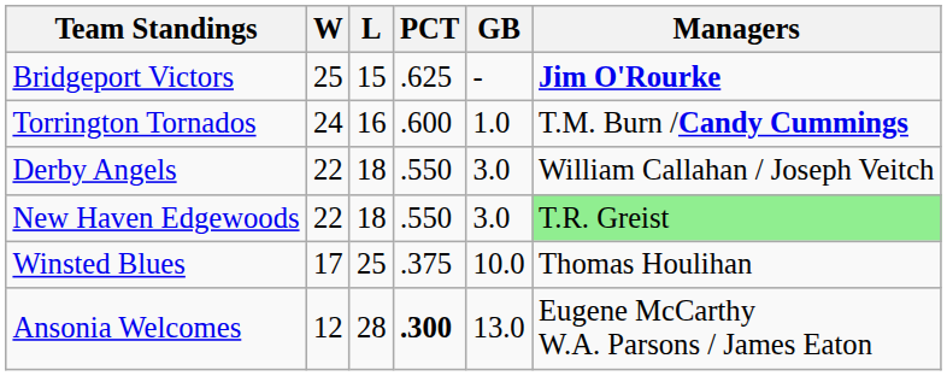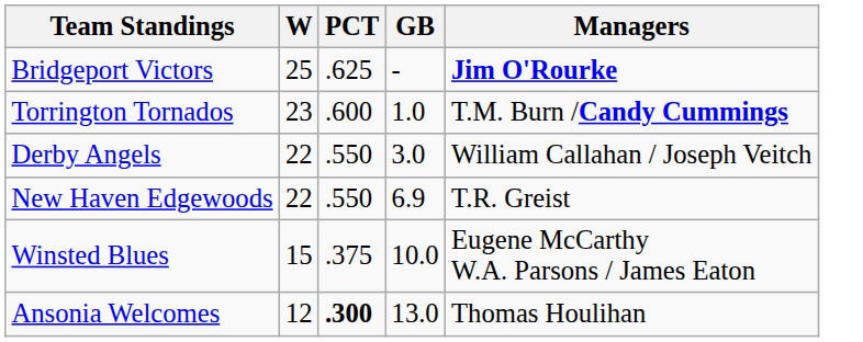 <table class="wikitable">
 <tr>
 <th>Team Standings</th>
 <th>W</th>
-<th>L</th>
 <th>PCT</th>
 <th>GB</th>
 <th>Managers</th>
 </tr>
 <tr>
 <td><a href='#'>Bridgeport Victors</a></td>
 <td>25</td>
-<td>15</td>
 <td>.625</td>
 <td>-</td>
 <td><strong><a href='#'>Jim O'Rourke</a></strong></td>
 </tr>
 <tr>
 <td><a href='#'>Torrington Tornados</a></td>
-<td>24</td>
-<td>16</td>
+<td>23</td>
 <td>.600</td>
 <td>1.0</td>
 <td>T.M. Burn /<strong><a href='#'>Candy Cummings</a></strong></td>
 </tr>
 <tr>
 <td><a href='#'>Derby Angels</a></td>
 <td>22</td>
-<td>18</td>
 <td>.550</td>
 <td>3.0</td>
 <td>William Callahan / Joseph Veitch</td>
 </tr>
 <tr>
 <td><a href='#'>New Haven Edgewoods</a></td>
 <td>22</td>
-<td>18</td>
 <td>.550</td>
-<td>3.0</td>
-<td style="background: lightgreen;">T.R. Greist</td>
+<td>6.9</td>
+<td>T.R. Greist</td>
 </tr>
 <tr>
 <td><a href='#'>Winsted Blues</a></td>
-<td>17</td>
-<td>25</td>
+<td>15</td>
 <td>.375</td>
 <td>10.0</td>
-<td>Thomas Houlihan</td>
+<td>Eugene McCarthy <br>W.A. Parsons / James Eaton</td>
 </tr>
 <tr>
 <td><a href='#'>Ansonia Welcomes</a></td>
 <td>12</td>
-<td>28</td>
 <td><strong>.300</strong></td>
 <td>13.0</td>
-<td>Eugene McCarthy <br>W.A. Parsons / James Eaton</td>
+<td>Thomas Houlihan</td>
 </tr>
 </table>
